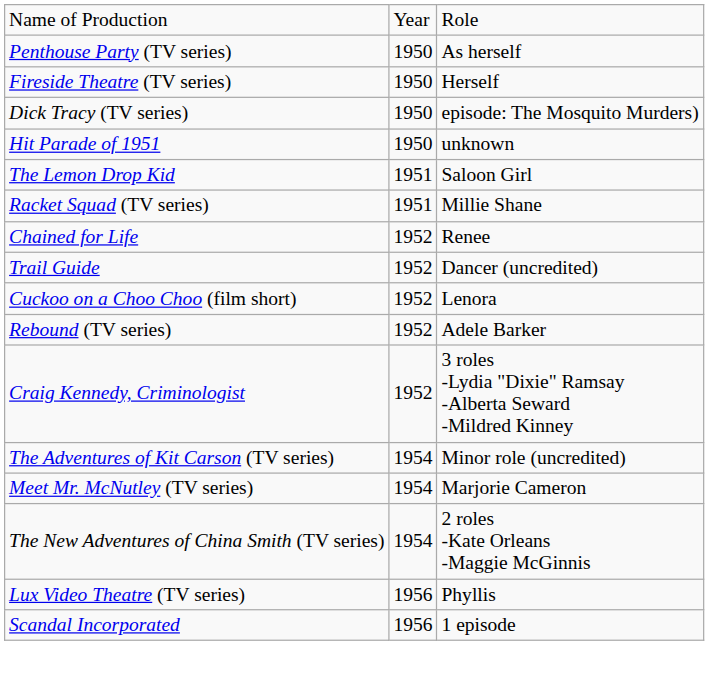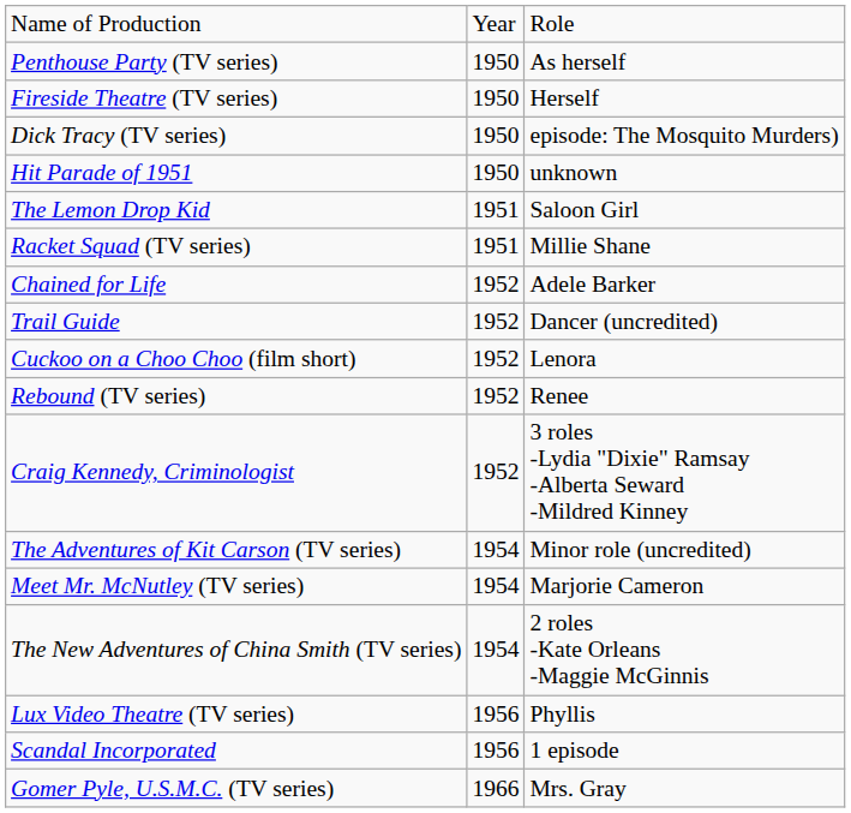 <table class="wikitable sortable">
 <tr>
 <td>Name of Production</td>
 <td>Year</td>
 <td>Role</td>
 </tr>
 <tr>
 <td><em><a href='#'>Penthouse Party</a></em> (TV series)</td>
 <td>1950</td>
 <td>As herself</td>
 </tr>
 <tr>
 <td><em><a href='#'>Fireside Theatre</a></em> (TV series)</td>
 <td>1950</td>
 <td>Herself</td>
 </tr>
 <tr>
 <td><em>Dick Tracy</em> (TV series)</td>
 <td>1950</td>
 <td>episode: The Mosquito Murders)</td>
 </tr>
 <tr>
 <td><em><a href='#'>Hit Parade of 1951</a></em></td>
 <td>1950</td>
 <td>unknown</td>
 </tr>
 <tr>
 <td><em><a href='#'>The Lemon Drop Kid</a></em></td>
 <td>1951</td>
 <td>Saloon Girl</td>
 </tr>
 <tr>
 <td><em><a href='#'>Racket Squad</a></em> (TV series)</td>
 <td>1951</td>
 <td>Millie Shane</td>
 </tr>
 <tr>
 <td><em><a href='#'>Chained for Life</a></em></td>
 <td>1952</td>
-<td>Renee</td>
+<td>Adele Barker</td>
 </tr>
 <tr>
 <td><em><a href='#'>Trail Guide</a></em></td>
 <td>1952</td>
 <td>Dancer (uncredited)</td>
 </tr>
 <tr>
 <td><em><a href='#'>Cuckoo on a Choo Choo</a></em> (film short)</td>
 <td>1952</td>
 <td>Lenora</td>
 </tr>
 <tr>
 <td><em><a href='#'>Rebound</a></em> (TV series)</td>
 <td>1952</td>
-<td>Adele Barker</td>
+<td>Renee</td>
 </tr>
 <tr>
 <td><em><a href='#'>Craig Kennedy, Criminologist</a></em></td>
 <td>1952</td>
 <td>3 roles<br>-Lydia "Dixie" Ramsay<br>-Alberta Seward<br>-Mildred Kinney</td>
 </tr>
 <tr>
 <td><em><a href='#'>The Adventures of Kit Carson</a></em> (TV series)</td>
 <td>1954</td>
 <td>Minor role (uncredited)</td>
 </tr>
 <tr>
 <td><em><a href='#'>Meet Mr. McNutley</a></em> (TV series)</td>
 <td>1954</td>
 <td>Marjorie Cameron</td>
 </tr>
 <tr>
 <td><em>The New Adventures of China Smith</em> (TV series)</td>
 <td>1954</td>
 <td>2 roles<br>-Kate Orleans<br>-Maggie McGinnis</td>
 </tr>
 <tr>
 <td><em><a href='#'>Lux Video Theatre</a></em> (TV series)</td>
 <td>1956</td>
 <td>Phyllis</td>
 </tr>
 <tr>
 <td><em><a href='#'>Scandal Incorporated</a></em></td>
 <td>1956</td>
 <td>1 episode</td>
 </tr>
+<tr>
+<td><em><a href='#'>Gomer Pyle, U.S.M.C.</a></em> (TV series)</td>
+<td>1966</td>
+<td>Mrs. Gray</td>
+</tr>
 </table>
